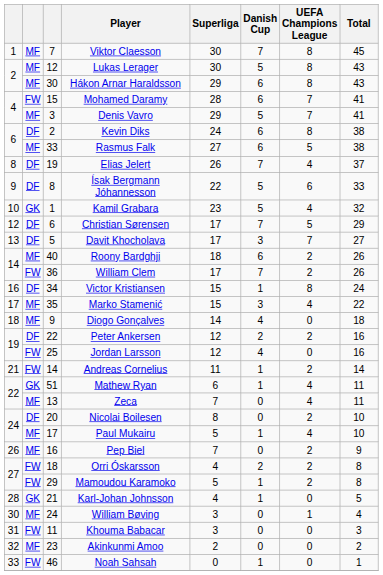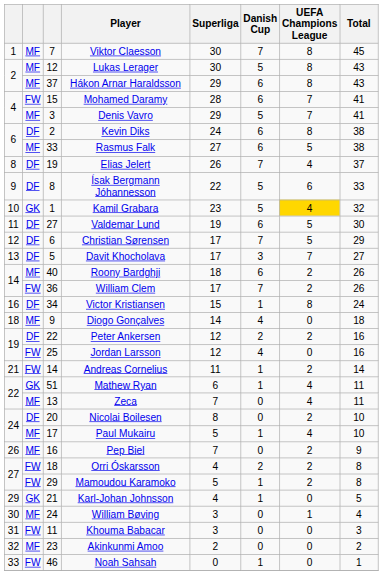 <table class="wikitable sortable" style="font-size: 95%; text-align: center;">
 <tr>
 <th width=20></th>
 <th width=20></th>
 <th width=20></th>
 <th width=185>Player</th>
 <th width=50>Superliga</th>
 <th width=50>Danish Cup</th>
 <th width=50>UEFA Champions League</th>
 <th width=50>Total</th>
 </tr>
 <tr>
 <td rowspan=1>1</td>
 <td><a href='#'>MF</a></td>
 <td>7</td>
 <td> <a href='#'>Viktor Claesson</a></td>
 <td>30</td>
 <td>7</td>
 <td>8</td>
 <td>45</td>
 </tr>
 <tr>
 <td rowspan=2>2</td>
 <td><a href='#'>MF</a></td>
 <td>12</td>
 <td> <a href='#'>Lukas Lerager</a></td>
 <td>30</td>
 <td>5</td>
 <td>8</td>
 <td>43</td>
 </tr>
 <tr>
 <td><a href='#'>MF</a></td>
-<td>30</td>
+<td>37</td>
 <td> <a href='#'>Hákon Arnar Haraldsson</a></td>
 <td>29</td>
 <td>6</td>
 <td>8</td>
 <td>43</td>
 </tr>
 <tr>
 <td rowspan=2>4</td>
 <td><a href='#'>FW</a></td>
 <td>15</td>
 <td>  <a href='#'>Mohamed Daramy</a></td>
 <td>28</td>
 <td>6</td>
 <td>7</td>
 <td>41</td>
 </tr>
 <tr>
 <td><a href='#'>MF</a></td>
 <td>3</td>
 <td> <a href='#'>Denis Vavro</a></td>
 <td>29</td>
 <td>5</td>
 <td>7</td>
 <td>41</td>
 </tr>
 <tr>
 <td rowspan=2>6</td>
 <td><a href='#'>DF</a></td>
 <td>2</td>
 <td> <a href='#'>Kevin Diks</a></td>
 <td>24</td>
 <td>6</td>
 <td>8</td>
 <td>38</td>
 </tr>
 <tr>
 <td><a href='#'>MF</a></td>
 <td>33</td>
 <td> <a href='#'>Rasmus Falk</a></td>
 <td>27</td>
 <td>6</td>
 <td>5</td>
 <td>38</td>
 </tr>
 <tr>
 <td rowspan=1>8</td>
 <td><a href='#'>DF</a></td>
 <td>19</td>
 <td> <a href='#'>Elias Jelert</a></td>
 <td>26</td>
 <td>7</td>
 <td>4</td>
 <td>37</td>
 </tr>
 <tr>
 <td rowspan=1>9</td>
 <td><a href='#'>DF</a></td>
 <td>8</td>
 <td> <a href='#'>Ísak Bergmann Jóhannesson</a></td>
 <td>22</td>
 <td>5</td>
 <td>6</td>
 <td>33</td>
 </tr>
 <tr>
 <td rowspan=1>10</td>
 <td><a href='#'>GK</a></td>
 <td>1</td>
 <td> <a href='#'>Kamil Grabara</a></td>
 <td>23</td>
 <td>5</td>
-<td>4</td>
+<td style="background: gold;">4</td>
 <td>32</td>
+</tr>
+<tr>
+<td rowspan=1>11</td>
+<td><a href='#'>DF</a></td>
+<td>27</td>
+<td> <a href='#'>Valdemar Lund</a></td>
+<td>19</td>
+<td>6</td>
+<td>5</td>
+<td>30</td>
 </tr>
 <tr>
 <td rowspan=1>12</td>
 <td><a href='#'>DF</a></td>
 <td>6</td>
 <td> <a href='#'>Christian Sørensen</a></td>
 <td>17</td>
 <td>7</td>
 <td>5</td>
 <td>29</td>
 </tr>
 <tr>
 <td rowspan=1>13</td>
 <td><a href='#'>DF</a></td>
 <td>5</td>
 <td> <a href='#'>Davit Khocholava</a></td>
 <td>17</td>
 <td>3</td>
 <td>7</td>
 <td>27</td>
 </tr>
 <tr>
 <td rowspan=2>14</td>
 <td><a href='#'>MF</a></td>
 <td>40</td>
 <td> <a href='#'>Roony Bardghji</a></td>
 <td>18</td>
 <td>6</td>
 <td>2</td>
 <td>26</td>
 </tr>
 <tr>
 <td><a href='#'>FW</a></td>
 <td>36</td>
 <td> <a href='#'>William Clem</a></td>
 <td>17</td>
 <td>7</td>
 <td>2</td>
 <td>26</td>
 </tr>
 <tr>
 <td rowspan=1>16</td>
 <td><a href='#'>DF</a></td>
 <td>34</td>
 <td> <a href='#'>Victor Kristiansen</a></td>
 <td>15</td>
 <td>1</td>
 <td>8</td>
 <td>24</td>
-</tr>
-<tr>
-<td rowspan=1>17</td>
-<td><a href='#'>MF</a></td>
-<td>35</td>
-<td> <a href='#'>Marko Stamenić</a></td>
-<td>15</td>
-<td>3</td>
-<td>4</td>
-<td>22</td>
 </tr>
 <tr>
 <td rowspan=1>18</td>
 <td><a href='#'>MF</a></td>
 <td>9</td>
 <td> <a href='#'>Diogo Gonçalves</a></td>
 <td>14</td>
 <td>4</td>
 <td>0</td>
 <td>18</td>
 </tr>
 <tr>
 <td rowspan=2>19</td>
 <td><a href='#'>DF</a></td>
 <td>22</td>
 <td> <a href='#'>Peter Ankersen</a></td>
 <td>12</td>
 <td>2</td>
 <td>2</td>
 <td>16</td>
 </tr>
 <tr>
 <td><a href='#'>FW</a></td>
 <td>25</td>
 <td> <a href='#'>Jordan Larsson</a></td>
 <td>12</td>
 <td>4</td>
 <td>0</td>
 <td>16</td>
 </tr>
 <tr>
 <td rowspan=1>21</td>
 <td><a href='#'>FW</a></td>
 <td>14</td>
 <td> <a href='#'>Andreas Cornelius</a></td>
 <td>11</td>
 <td>1</td>
 <td>2</td>
 <td>14</td>
 </tr>
 <tr>
 <td rowspan=2>22</td>
 <td><a href='#'>GK</a></td>
 <td>51</td>
 <td>  <a href='#'>Mathew Ryan</a></td>
 <td>6</td>
 <td>1</td>
 <td>4</td>
 <td>11</td>
 </tr>
 <tr>
 <td><a href='#'>MF</a></td>
 <td>13</td>
 <td>  <a href='#'>Zeca</a></td>
 <td>7</td>
 <td>0</td>
 <td>4</td>
 <td>11</td>
 </tr>
 <tr>
 <td rowspan=2>24</td>
 <td><a href='#'>DF</a></td>
 <td>20</td>
 <td> <a href='#'>Nicolai Boilesen</a></td>
 <td>8</td>
 <td>0</td>
 <td>2</td>
 <td>10</td>
 </tr>
 <tr>
 <td><a href='#'>MF</a></td>
 <td>17</td>
 <td> <a href='#'>Paul Mukairu</a></td>
 <td>5</td>
 <td>1</td>
 <td>4</td>
 <td>10</td>
 </tr>
 <tr>
 <td rowspan=1>26</td>
 <td><a href='#'>MF</a></td>
 <td>16</td>
 <td> <a href='#'>Pep Biel</a></td>
 <td>7</td>
 <td>0</td>
 <td>2</td>
 <td>9</td>
 </tr>
 <tr>
 <td rowspan=2>27</td>
 <td><a href='#'>FW</a></td>
 <td>18</td>
 <td> <a href='#'>Orri Óskarsson</a></td>
 <td>4</td>
 <td>2</td>
 <td>2</td>
 <td>8</td>
 </tr>
 <tr>
 <td><a href='#'>FW</a></td>
 <td>29</td>
 <td> <a href='#'>Mamoudou Karamoko</a></td>
 <td>5</td>
 <td>1</td>
 <td>2</td>
 <td>8</td>
 </tr>
 <tr>
-<td rowspan=1>28</td>
+<td rowspan=1>29</td>
 <td><a href='#'>GK</a></td>
 <td>21</td>
 <td> <a href='#'>Karl-Johan Johnsson</a></td>
 <td>4</td>
 <td>1</td>
 <td>0</td>
 <td>5</td>
 </tr>
 <tr>
 <td rowspan=1>30</td>
 <td><a href='#'>MF</a></td>
 <td>24</td>
 <td> <a href='#'>William Bøving</a></td>
 <td>3</td>
 <td>0</td>
 <td>1</td>
 <td>4</td>
 </tr>
 <tr>
 <td rowspan=1>31</td>
 <td><a href='#'>FW</a></td>
 <td>11</td>
 <td> <a href='#'>Khouma Babacar</a></td>
 <td>3</td>
 <td>0</td>
 <td>0</td>
 <td>3</td>
 </tr>
 <tr>
 <td rowspan=1>32</td>
 <td><a href='#'>MF</a></td>
 <td>23</td>
 <td> <a href='#'>Akinkunmi Amoo</a></td>
 <td>2</td>
 <td>0</td>
 <td>0</td>
 <td>2</td>
 </tr>
 <tr>
 <td rowspan=1>33</td>
 <td><a href='#'>FW</a></td>
 <td>46</td>
 <td> <a href='#'>Noah Sahsah</a></td>
 <td>0</td>
 <td>1</td>
 <td>0</td>
 <td>1</td>
 </tr>
 <tr>
 </tr>
 </table>
